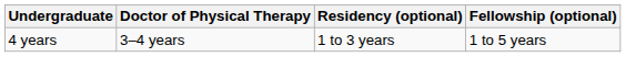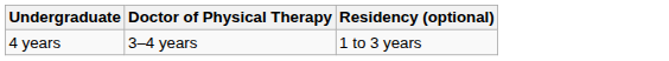 <table class="wikitable">
 <tr>
 <th>Undergraduate</th>
 <th>Doctor of Physical Therapy</th>
 <th>Residency (optional)</th>
-<th>Fellowship (optional)</th>
 </tr>
 <tr>
 <td>4 years</td>
 <td>3–4 years</td>
 <td>1 to 3 years</td>
-<td>1 to 5  years</td>
 </tr>
 </table>
